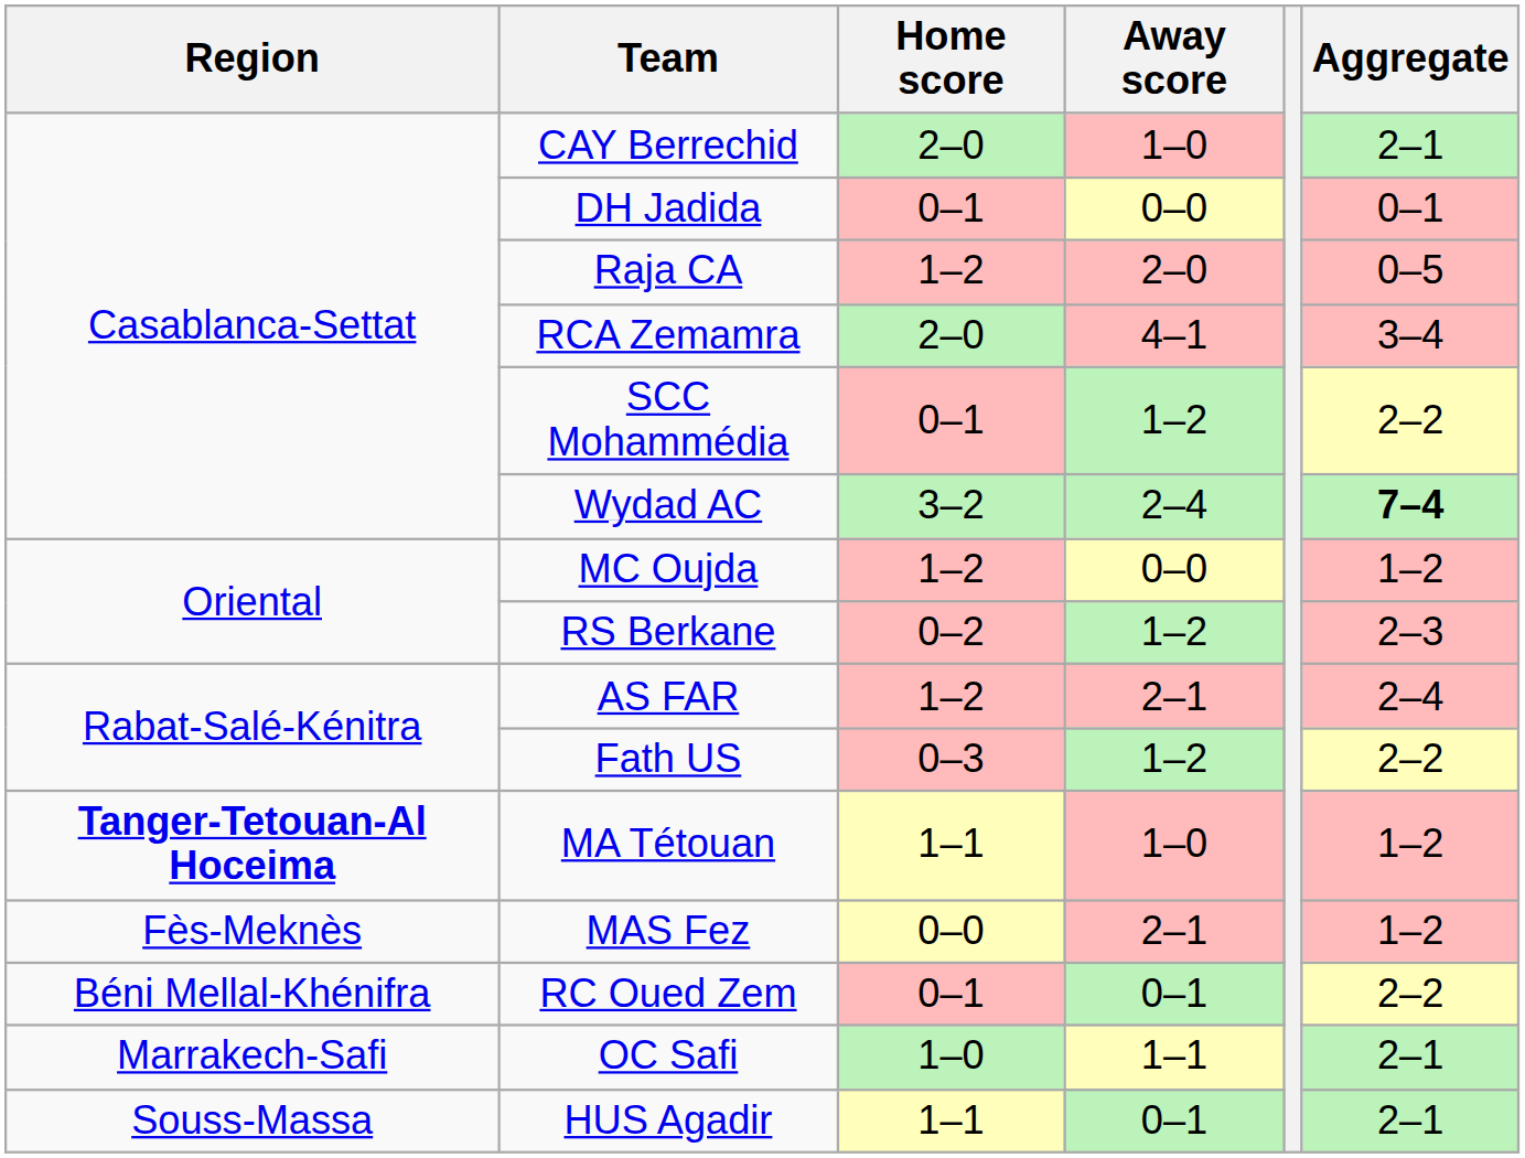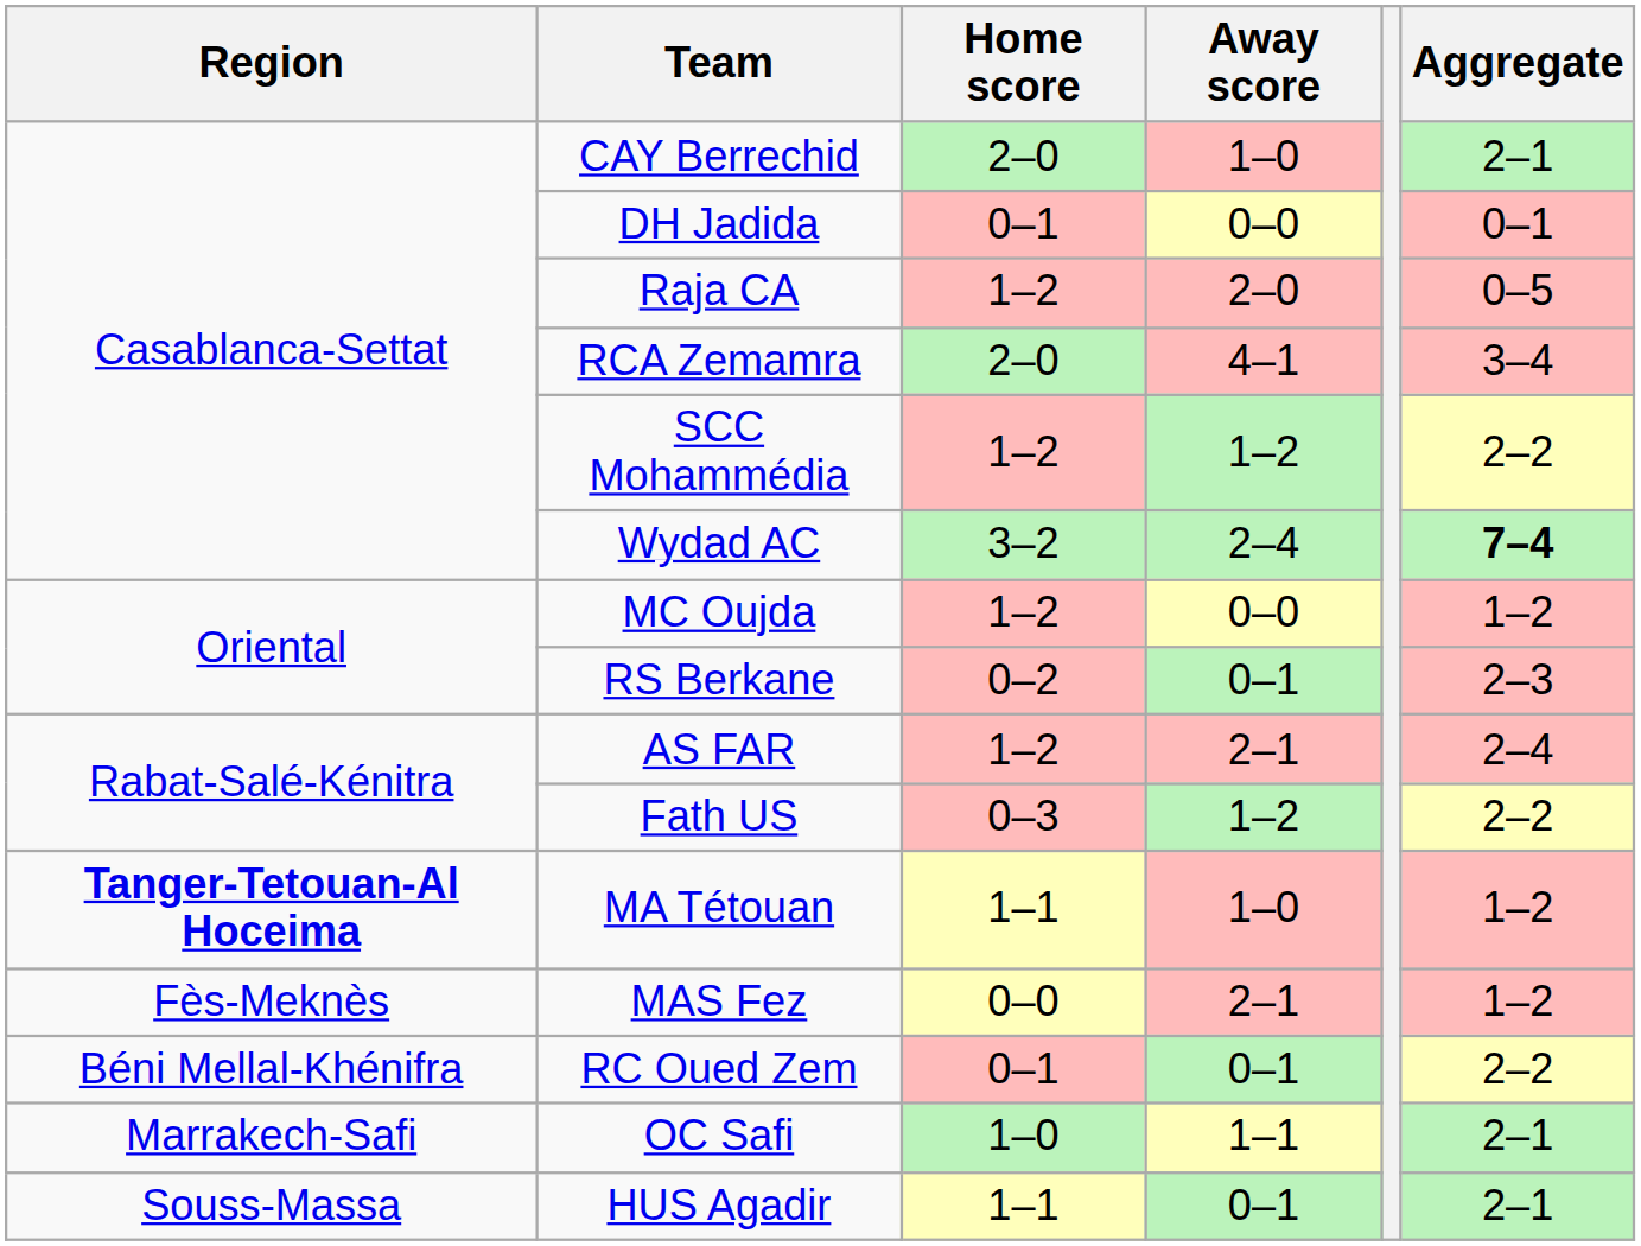 <table class="wikitable" style="text-align: center">
 <tr>
 <th>Region</th>
 <th>Team</th>
 <th>Home score</th>
 <th>Away score</th>
 <th rowspan="16"></th>
 <th>Aggregate</th>
 </tr>
 <tr>
 <td style="text-align: center;" rowspan="6"><a href='#'>Casablanca-Settat</a></td>
 <td align="center"><a href='#'>CAY Berrechid</a></td>
 <td bgcolor=#BBF3BB>2–0</td>
 <td bgcolor=#FFBBBB>1–0</td>
 <td bgcolor=#BBF3BB>2–1</td>
 </tr>
 <tr>
 <td align="center"><a href='#'>DH Jadida</a></td>
 <td bgcolor=#FFBBBB>0–1</td>
 <td bgcolor=#FFFFBB>0–0</td>
 <td bgcolor=#FFBBBB>0–1</td>
 </tr>
 <tr>
 <td align="center"><a href='#'>Raja CA</a></td>
 <td bgcolor=#FFBBBB>1–2</td>
 <td bgcolor=#FFBBBB>2–0</td>
 <td bgcolor=#FFBBBB>0–5</td>
 </tr>
 <tr>
 <td align="center"><a href='#'>RCA Zemamra</a></td>
 <td bgcolor=#BBF3BB>2–0</td>
 <td bgcolor=#FFBBBB>4–1</td>
 <td bgcolor=#FFBBBB>3–4</td>
 </tr>
 <tr>
 <td align="center"><a href='#'>SCC Mohammédia</a></td>
-<td bgcolor=#FFBBBB>0–1</td>
+<td bgcolor=#FFBBBB>1–2</td>
 <td bgcolor=#BBF3BB>1–2</td>
 <td bgcolor=#FFFFBB>2–2</td>
 </tr>
 <tr>
 <td align="center"><a href='#'>Wydad AC</a></td>
 <td bgcolor=#BBF3BB>3–2</td>
 <td bgcolor=#BBF3BB>2–4</td>
 <td bgcolor=#BBF3BB><strong>7–4</strong></td>
 </tr>
 <tr>
 <td style="text-align: center;" rowspan="2"><a href='#'>Oriental</a></td>
 <td align="center"><a href='#'>MC Oujda</a></td>
 <td bgcolor=#FFBBBB>1–2</td>
 <td bgcolor=#FFFFBB>0–0</td>
 <td bgcolor=#FFBBBB>1–2</td>
 </tr>
 <tr>
 <td align="center"><a href='#'>RS Berkane</a></td>
 <td bgcolor=#FFBBBB>0–2</td>
-<td bgcolor=#BBF3BB>1–2</td>
+<td bgcolor=#BBF3BB>0–1</td>
 <td bgcolor=#FFBBBB>2–3</td>
 </tr>
 <tr>
 <td style="text-align: center;" rowspan="2"><a href='#'>Rabat-Salé-Kénitra</a></td>
 <td align="center"><a href='#'>AS FAR</a></td>
 <td bgcolor=#FFBBBB>1–2</td>
 <td bgcolor=#FFBBBB>2–1</td>
 <td bgcolor=#FFBBBB>2–4</td>
 </tr>
 <tr>
 <td align="center"><a href='#'>Fath US</a></td>
 <td bgcolor=#FFBBBB>0–3</td>
 <td bgcolor=#BBF3BB>1–2</td>
 <td bgcolor=#FFFFBB>2–2</td>
 </tr>
 <tr>
 <td><strong><a href='#'>Tanger-Tetouan-Al Hoceima</a></strong></td>
 <td align="center"><a href='#'>MA Tétouan</a></td>
 <td bgcolor=#FFFFBB>1–1</td>
 <td bgcolor=#FFBBBB>1–0</td>
 <td bgcolor=#FFBBBB>1–2</td>
 </tr>
 <tr>
 <td><a href='#'>Fès-Meknès</a></td>
 <td align="center"><a href='#'>MAS Fez</a></td>
 <td bgcolor=#FFFFBB>0–0</td>
 <td bgcolor=#FFBBBB>2–1</td>
 <td bgcolor=#FFBBBB>1–2</td>
 </tr>
 <tr>
 <td><a href='#'>Béni Mellal-Khénifra</a></td>
 <td align="center"><a href='#'>RC Oued Zem</a></td>
 <td bgcolor=#FFBBBB>0–1</td>
 <td bgcolor=#BBF3BB>0–1</td>
 <td bgcolor=#FFFFBB>2–2</td>
 </tr>
 <tr>
 <td><a href='#'>Marrakech-Safi</a></td>
 <td align="center"><a href='#'>OC Safi</a></td>
 <td bgcolor=#BBF3BB>1–0</td>
 <td bgcolor=#FFFFBB>1–1</td>
 <td bgcolor=#BBF3BB>2–1</td>
 </tr>
 <tr>
 <td><a href='#'>Souss-Massa</a></td>
 <td align="center"><a href='#'>HUS Agadir</a></td>
 <td bgcolor=#FFFFBB>1–1</td>
 <td bgcolor=#BBF3BB>0–1</td>
 <td bgcolor=#BBF3BB>2–1</td>
 </tr>
 </table>
